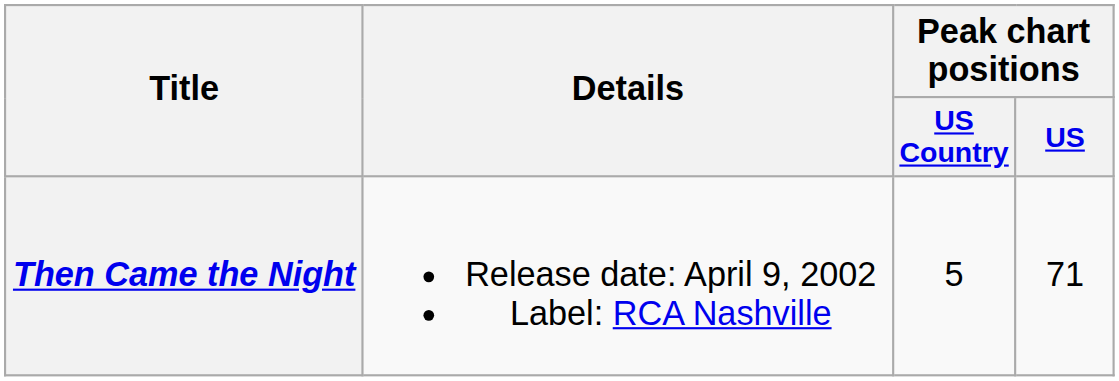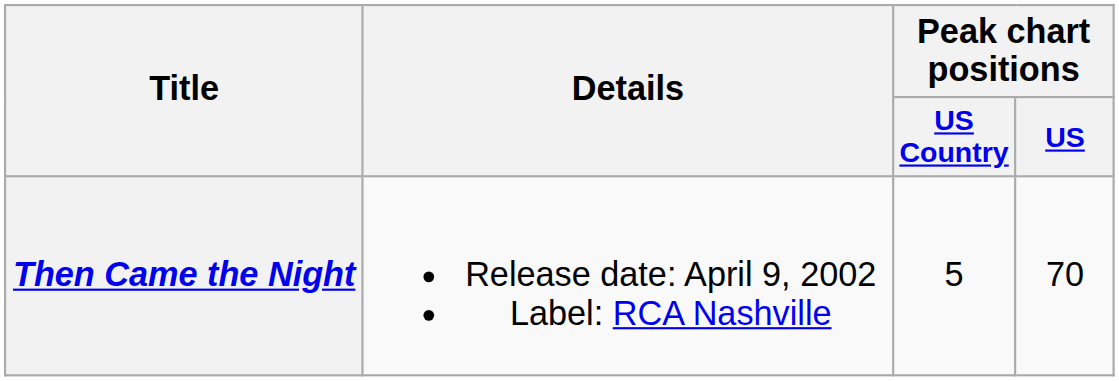 <table class="wikitable plainrowheaders" style="text-align:center;">
 <tr>
 <th rowspan="2" style="width:10em;">Title</th>
 <th rowspan="2" style="width:15em;">Details</th>
 <th colspan="2">Peak chart<br>positions</th>
 </tr>
 <tr style="font-size:smaller;">
 <th width="40"><a href='#'>US Country</a></th>
 <th width="40"><a href='#'>US</a></th>
 </tr>
 <tr>
 <th scope="row"><em><a href='#'>Then Came the Night</a></em></th>
 <td><br><ul><li>Release date: April 9, 2002</li><li>Label: <a href='#'>RCA Nashville</a></li></ul></td>
 <td>5</td>
-<td>71</td>
+<td>70</td>
 </tr>
 </table>
